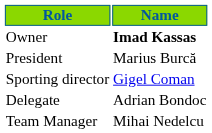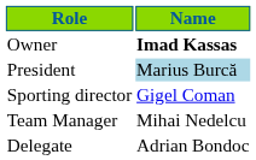 <table class="toccolours">
 <tr>
 <th style="background:#8bd800;color:#01569f;border:1px solid #01569f;">Role</th>
 <th style="background:#8bd800;color:#01569f;border:1px solid #01569f;">Name</th>
 </tr>
 <tr>
 <td>Owner</td>
 <td><strong> Imad Kassas</strong></td>
 </tr>
 <tr>
 <td>President</td>
-<td> Marius Burcă</td>
+<td style="background: lightblue;"> Marius Burcă</td>
 </tr>
 <tr>
 <td>Sporting director</td>
 <td> <a href='#'>Gigel Coman</a></td>
 </tr>
 <tr>
+<td>Team Manager</td>
+<td> Mihai Nedelcu</td>
+</tr>
+<tr>
 <td>Delegate</td>
 <td> Adrian Bondoc</td>
 </tr>
-<tr>
-<td>Team Manager</td>
-<td> Mihai Nedelcu</td>
-</tr>
 </table>
